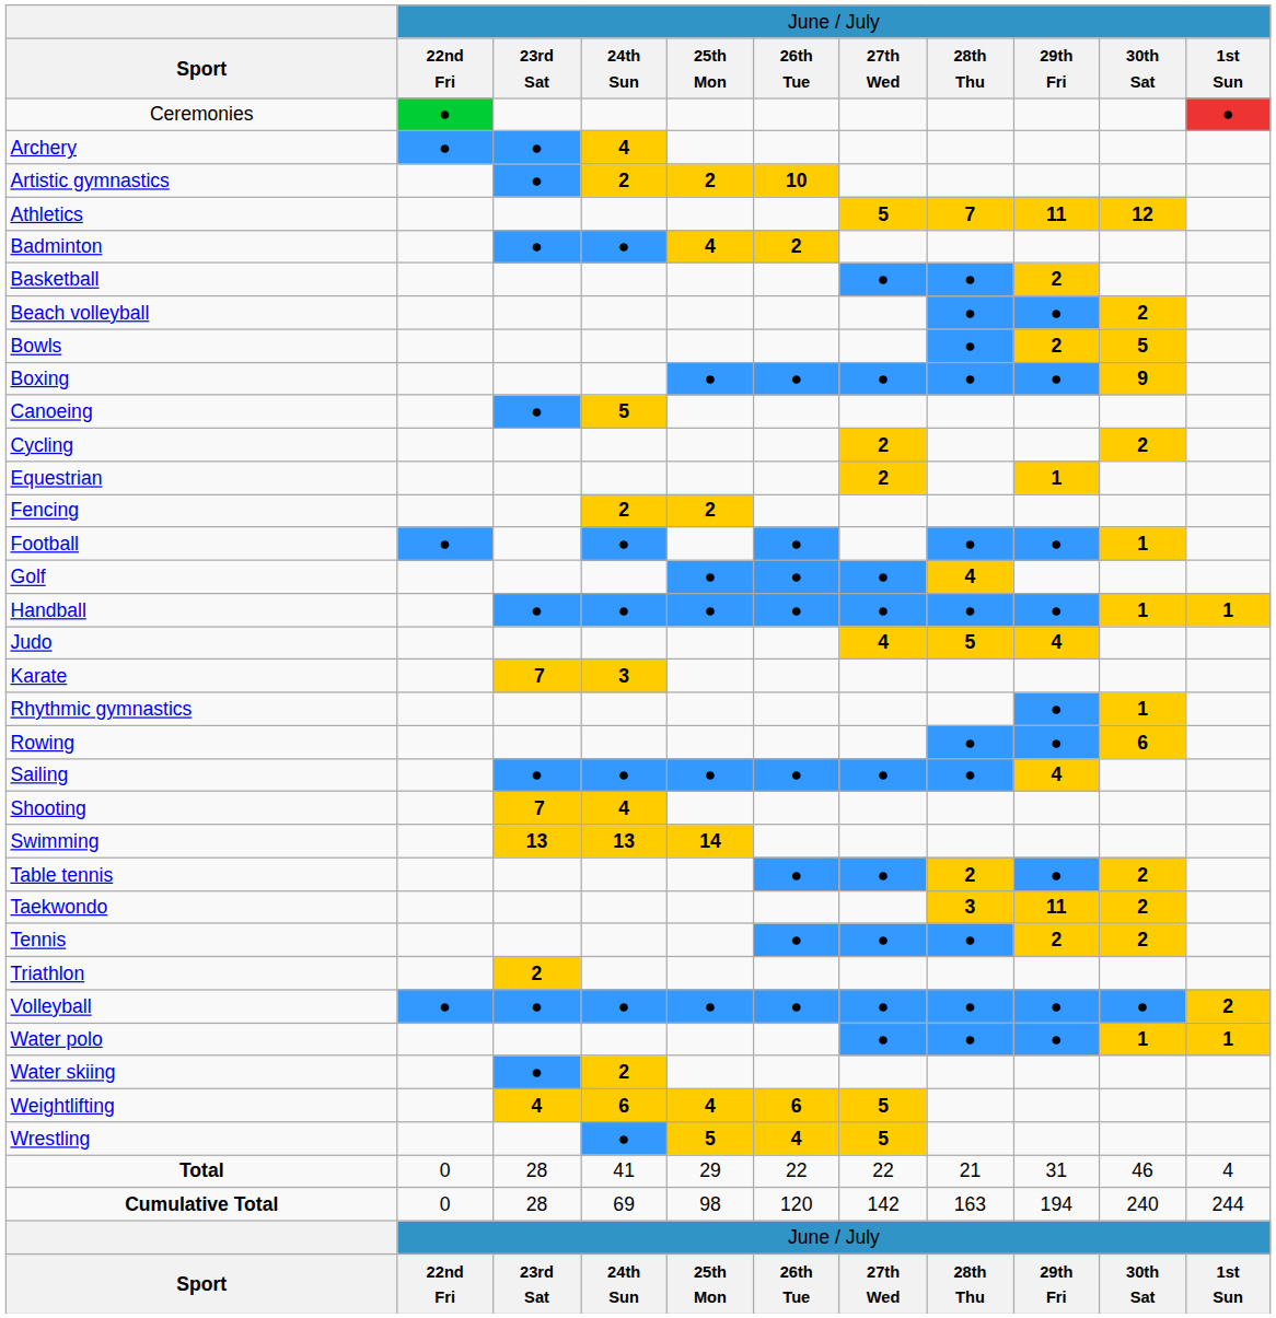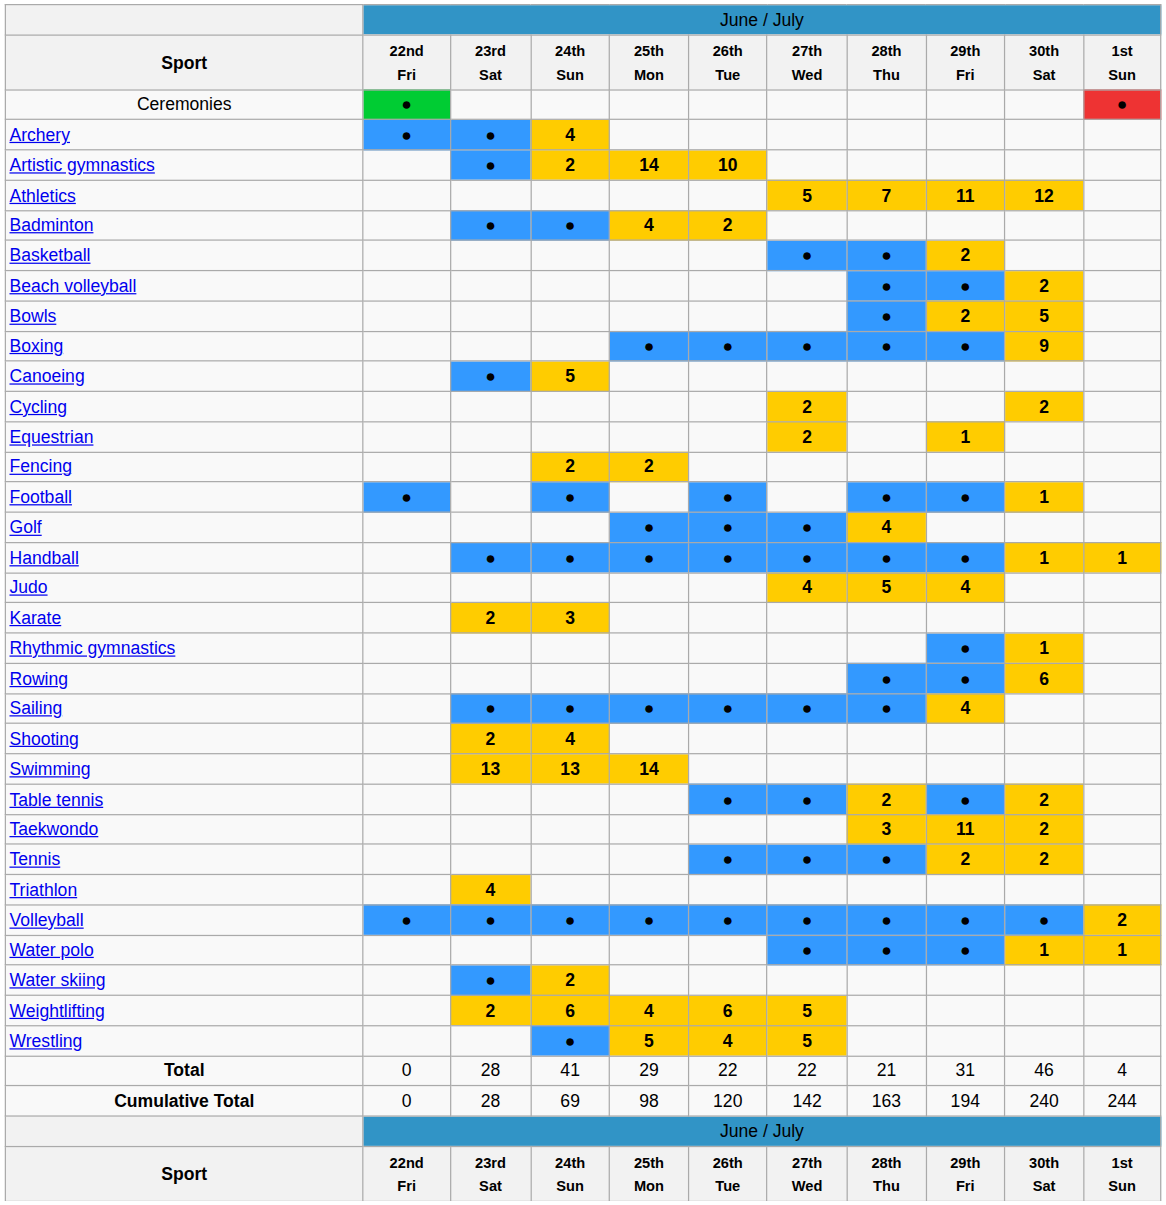 <table class="wikitable" style="margin:0.5em auto; font-size:90%; line-height:1.25em;width:75%;">
 <tr>
 <th></th>
 <td colspan="10" bgcolor="#3194C6" align="center"><span>June / July</span></td>
 </tr>
 <tr>
 <th>Sport</th>
 <th><small>22nd<br>Fri</small></th>
 <th><small>23rd<br>Sat</small></th>
 <th><small>24th<br>Sun</small></th>
 <th><small>25th<br>Mon</small></th>
 <th><small>26th<br>Tue</small></th>
 <th><small>27th<br>Wed</small></th>
 <th><small>28th<br>Thu</small></th>
 <th><small>29th<br>Fri</small></th>
 <th><small>30th<br>Sat</small></th>
 <th><small>1st<br>Sun</small></th>
 </tr>
 <tr align="center">
 <td>Ceremonies</td>
 <td bgcolor=#00cc33>●</td>
 <td></td>
 <td></td>
 <td></td>
 <td></td>
 <td></td>
 <td></td>
 <td></td>
 <td></td>
 <td bgcolor=#ee3333>●</td>
 </tr>
 <tr align="center">
 <td align="left"> <a href='#'>Archery</a></td>
 <td bgcolor=#3399ff>●</td>
 <td bgcolor=#3399ff>●</td>
 <td bgcolor=#ffcc00><strong>4</strong></td>
 <td></td>
 <td></td>
 <td></td>
 <td></td>
 <td></td>
 <td></td>
 <td></td>
 </tr>
 <tr align="center">
 <td align="left"> <a href='#'>Artistic gymnastics</a></td>
 <td></td>
 <td bgcolor=#3399ff>●</td>
 <td bgcolor=#ffcc00><strong>2</strong></td>
-<td bgcolor=#ffcc00><strong>2</strong></td>
+<td bgcolor=#ffcc00><strong>14</strong></td>
 <td bgcolor=#ffcc00><strong>10</strong></td>
 <td></td>
 <td></td>
 <td></td>
 <td></td>
 <td></td>
 </tr>
 <tr align="center">
 <td align="left"> <a href='#'>Athletics</a></td>
 <td></td>
 <td></td>
 <td></td>
 <td></td>
 <td></td>
 <td bgcolor=#ffcc00><strong>5</strong></td>
 <td bgcolor=#ffcc00><strong>7</strong></td>
 <td bgcolor=#ffcc00><strong>11</strong></td>
 <td bgcolor=#ffcc00><strong>12</strong></td>
 <td></td>
 </tr>
 <tr align="center">
 <td align="left"> <a href='#'>Badminton</a></td>
 <td></td>
 <td bgcolor=#3399ff>●</td>
 <td bgcolor=#3399ff>●</td>
 <td bgcolor=#ffcc00><strong>4</strong></td>
 <td bgcolor=#ffcc00><strong>2</strong></td>
 <td></td>
 <td></td>
 <td></td>
 <td></td>
 <td></td>
 </tr>
 <tr align="center">
 <td align="left"> <a href='#'>Basketball</a></td>
 <td></td>
 <td></td>
 <td></td>
 <td></td>
 <td></td>
 <td bgcolor=#3399ff>●</td>
 <td bgcolor=#3399ff>●</td>
 <td bgcolor=#ffcc00><strong>2</strong></td>
 <td></td>
 <td></td>
 </tr>
 <tr align="center">
 <td align="left"> <a href='#'>Beach volleyball</a></td>
 <td></td>
 <td></td>
 <td></td>
 <td></td>
 <td></td>
 <td></td>
 <td bgcolor=#3399ff>●</td>
 <td bgcolor=#3399ff>●</td>
 <td bgcolor=#ffcc00><strong>2</strong></td>
 <td></td>
 </tr>
 <tr align="center">
 <td align="left"> <a href='#'>Bowls</a></td>
 <td></td>
 <td></td>
 <td></td>
 <td></td>
 <td></td>
 <td></td>
 <td bgcolor=#3399ff>●</td>
 <td bgcolor=#ffcc00><strong>2</strong></td>
 <td bgcolor=#ffcc00><strong>5</strong></td>
 <td></td>
 </tr>
 <tr align="center">
 <td align="left"> <a href='#'>Boxing</a></td>
 <td></td>
 <td></td>
 <td></td>
 <td bgcolor=#3399ff>●</td>
 <td bgcolor=#3399ff>●</td>
 <td bgcolor=#3399ff>●</td>
 <td bgcolor=#3399ff>●</td>
 <td bgcolor=#3399ff>●</td>
 <td bgcolor=#ffcc00><strong>9</strong></td>
 <td></td>
 </tr>
 <tr align="center">
 <td align="left"> <a href='#'>Canoeing</a></td>
 <td></td>
 <td bgcolor=#3399ff>●</td>
 <td bgcolor=#ffcc00><strong>5</strong></td>
 <td></td>
 <td></td>
 <td></td>
 <td></td>
 <td></td>
 <td></td>
 <td></td>
 </tr>
 <tr align="center">
 <td align="left"> <a href='#'>Cycling</a></td>
 <td></td>
 <td></td>
 <td></td>
 <td></td>
 <td></td>
 <td bgcolor=#ffcc00><strong>2</strong></td>
 <td></td>
 <td></td>
 <td bgcolor=#ffcc00><strong>2</strong></td>
 <td></td>
 </tr>
 <tr align="center">
 <td align="left"> <a href='#'>Equestrian</a></td>
 <td></td>
 <td></td>
 <td></td>
 <td></td>
 <td></td>
 <td bgcolor=#ffcc00><strong>2</strong></td>
 <td></td>
 <td bgcolor=#ffcc00><strong>1</strong></td>
 <td></td>
 <td></td>
 </tr>
 <tr align="center">
 <td align="left"> <a href='#'>Fencing</a></td>
 <td></td>
 <td></td>
 <td bgcolor=#ffcc00><strong>2</strong></td>
 <td bgcolor=#ffcc00><strong>2</strong></td>
 <td></td>
 <td></td>
 <td></td>
 <td></td>
 <td></td>
 <td></td>
 </tr>
 <tr align="center">
 <td align="left"> <a href='#'>Football</a></td>
 <td bgcolor=#3399ff>●</td>
 <td></td>
 <td bgcolor=#3399ff>●</td>
 <td></td>
 <td bgcolor=#3399ff>●</td>
 <td></td>
 <td bgcolor=#3399ff>●</td>
 <td bgcolor=#3399ff>●</td>
 <td bgcolor=#ffcc00><strong>1</strong></td>
 <td></td>
 </tr>
 <tr align="center">
 <td align="left"> <a href='#'>Golf</a></td>
 <td></td>
 <td></td>
 <td></td>
 <td bgcolor=#3399ff>●</td>
 <td bgcolor=#3399ff>●</td>
 <td bgcolor=#3399ff>●</td>
 <td bgcolor=#ffcc00><strong>4</strong></td>
 <td></td>
 <td></td>
 <td></td>
 </tr>
 <tr align="center">
 <td align="left"> <a href='#'>Handball</a></td>
 <td></td>
 <td bgcolor=#3399ff>●</td>
 <td bgcolor=#3399ff>●</td>
 <td bgcolor=#3399ff>●</td>
 <td bgcolor=#3399ff>●</td>
 <td bgcolor=#3399ff>●</td>
 <td bgcolor=#3399ff>●</td>
 <td bgcolor=#3399ff>●</td>
 <td bgcolor=#ffcc00><strong>1</strong></td>
 <td bgcolor=#ffcc00><strong>1</strong></td>
 </tr>
 <tr align="center">
 <td align="left"> <a href='#'>Judo</a></td>
 <td></td>
 <td></td>
 <td></td>
 <td></td>
 <td></td>
 <td bgcolor=#ffcc00><strong>4</strong></td>
 <td bgcolor=#ffcc00><strong>5</strong></td>
 <td bgcolor=#ffcc00><strong>4</strong></td>
 <td></td>
 <td></td>
 </tr>
 <tr align="center">
 <td align="left"> <a href='#'>Karate</a></td>
 <td></td>
-<td bgcolor=#ffcc00> <strong>7</strong></td>
+<td bgcolor=#ffcc00><strong>2</strong></td>
 <td bgcolor=#ffcc00><strong>3</strong></td>
 <td></td>
 <td></td>
 <td></td>
 <td></td>
 <td></td>
 <td></td>
 <td></td>
 </tr>
 <tr align="center">
 <td align="left"> <a href='#'>Rhythmic gymnastics</a></td>
 <td></td>
 <td></td>
 <td></td>
 <td></td>
 <td></td>
 <td></td>
 <td></td>
 <td bgcolor=#3399ff>●</td>
 <td bgcolor=#ffcc00><strong>1</strong></td>
 <td></td>
 </tr>
 <tr align="center">
 <td align="left"> <a href='#'>Rowing</a></td>
 <td></td>
 <td></td>
 <td></td>
 <td></td>
 <td></td>
 <td></td>
 <td bgcolor=#3399ff>●</td>
 <td bgcolor=#3399ff>●</td>
 <td bgcolor=#ffcc00><strong>6</strong></td>
 <td></td>
 </tr>
 <tr align="center">
 <td align="left"> <a href='#'>Sailing</a></td>
 <td></td>
 <td bgcolor=#3399ff>●</td>
 <td bgcolor=#3399ff>●</td>
 <td bgcolor=#3399ff>●</td>
 <td bgcolor=#3399ff>●</td>
 <td bgcolor=#3399ff>●</td>
 <td bgcolor=#3399ff>●</td>
 <td bgcolor=#ffcc00><strong>4</strong></td>
 <td></td>
 <td></td>
 </tr>
 <tr align="center">
 <td align="left"> <a href='#'>Shooting</a></td>
 <td></td>
-<td bgcolor=#ffcc00> <strong>7</strong></td>
+<td bgcolor=#ffcc00><strong>2</strong></td>
 <td bgcolor=#ffcc00><strong>4</strong></td>
 <td></td>
 <td></td>
 <td></td>
 <td></td>
 <td></td>
 <td></td>
 <td></td>
 </tr>
 <tr align="center">
 <td align="left"> <a href='#'>Swimming</a></td>
 <td></td>
 <td bgcolor=#ffcc00><strong>13</strong></td>
 <td bgcolor=#ffcc00><strong>13</strong></td>
 <td bgcolor=#ffcc00><strong>14</strong></td>
 <td></td>
 <td></td>
 <td></td>
 <td></td>
 <td></td>
 <td></td>
 </tr>
 <tr align="center">
 <td align="left"> <a href='#'>Table tennis</a></td>
 <td></td>
 <td></td>
 <td></td>
 <td></td>
 <td bgcolor=#3399ff>●</td>
 <td bgcolor=#3399ff>●</td>
 <td bgcolor=#ffcc00><strong>2</strong></td>
 <td bgcolor=#3399ff>●</td>
 <td bgcolor=#ffcc00><strong>2</strong></td>
 <td></td>
 </tr>
 <tr align="center">
 <td align="left"> <a href='#'>Taekwondo</a></td>
 <td></td>
 <td></td>
 <td></td>
 <td></td>
 <td></td>
 <td></td>
 <td bgcolor=#ffcc00><strong>3</strong></td>
 <td bgcolor=#ffcc00><strong>11</strong></td>
 <td bgcolor=#ffcc00><strong>2</strong></td>
 <td></td>
 </tr>
 <tr align="center">
 <td align="left"> <a href='#'>Tennis</a></td>
 <td></td>
 <td></td>
 <td></td>
 <td></td>
 <td bgcolor=#3399ff>●</td>
 <td bgcolor=#3399ff>●</td>
 <td bgcolor=#3399ff>●</td>
 <td bgcolor=#ffcc00><strong>2</strong></td>
 <td bgcolor=#ffcc00><strong>2</strong></td>
 <td></td>
 </tr>
 <tr align="center">
 <td align="left"> <a href='#'>Triathlon</a></td>
 <td></td>
-<td bgcolor=#ffcc00><strong>2</strong></td>
+<td bgcolor=#ffcc00><strong>4</strong></td>
 <td></td>
 <td></td>
 <td></td>
 <td></td>
 <td></td>
 <td></td>
 <td></td>
 <td></td>
 </tr>
 <tr align="center">
 <td align="left"> <a href='#'>Volleyball</a></td>
 <td bgcolor=#3399ff>●</td>
 <td bgcolor=#3399ff>●</td>
 <td bgcolor=#3399ff>●</td>
 <td bgcolor=#3399ff>●</td>
 <td bgcolor=#3399ff>●</td>
 <td bgcolor=#3399ff>●</td>
 <td bgcolor=#3399ff>●</td>
 <td bgcolor=#3399ff>●</td>
 <td bgcolor=#3399ff>●</td>
 <td bgcolor=#ffcc00><strong>2</strong></td>
 </tr>
 <tr align="center">
 <td align="left"> <a href='#'>Water polo</a></td>
 <td></td>
 <td></td>
 <td></td>
 <td></td>
 <td></td>
 <td bgcolor=#3399ff>●</td>
 <td bgcolor=#3399ff>●</td>
 <td bgcolor=#3399ff>●</td>
 <td bgcolor=#ffcc00><strong>1</strong></td>
 <td bgcolor=#ffcc00><strong>1</strong></td>
 </tr>
 <tr align="center">
 <td align="left"> <a href='#'>Water skiing</a></td>
 <td></td>
 <td bgcolor=#3399ff>●</td>
 <td bgcolor=#ffcc00><strong>2</strong></td>
 <td></td>
 <td></td>
 <td></td>
 <td></td>
 <td></td>
 <td></td>
 <td></td>
 </tr>
 <tr align="center">
 <td align="left"> <a href='#'>Weightlifting</a></td>
 <td></td>
-<td bgcolor=#ffcc00><strong>4</strong></td>
+<td bgcolor=#ffcc00><strong>2</strong></td>
 <td bgcolor=#ffcc00><strong>6</strong></td>
 <td bgcolor=#ffcc00><strong>4</strong></td>
 <td bgcolor=#ffcc00><strong>6</strong></td>
 <td bgcolor=#ffcc00><strong>5</strong></td>
 <td></td>
 <td></td>
 <td></td>
 <td></td>
 </tr>
 <tr align="center">
 <td align="left"> <a href='#'>Wrestling</a></td>
 <td></td>
 <td></td>
 <td bgcolor=#3399ff>●</td>
 <td bgcolor=#ffcc00><strong>5</strong></td>
 <td bgcolor=#ffcc00><strong>4</strong></td>
 <td bgcolor=#ffcc00><strong>5</strong></td>
 <td></td>
 <td></td>
 <td></td>
 <td></td>
 </tr>
 <tr align="center">
 <td><strong>Total</strong></td>
 <td>0</td>
 <td>28</td>
 <td>41</td>
 <td>29</td>
 <td>22</td>
 <td>22</td>
 <td>21</td>
 <td>31</td>
 <td>46</td>
 <td>4</td>
 </tr>
 <tr align="center">
 <td><strong>Cumulative Total</strong></td>
 <td>0</td>
 <td>28</td>
 <td>69</td>
 <td>98</td>
 <td>120</td>
 <td>142</td>
 <td>163</td>
 <td>194</td>
 <td>240</td>
 <td>244</td>
 </tr>
 <tr>
 <th></th>
 <td colspan="10" bgcolor="#3194C6" align="center"><span>June / July</span></td>
 </tr>
 <tr>
 <th>Sport</th>
 <th><small>22nd<br>Fri</small></th>
 <th><small>23rd<br>Sat</small></th>
 <th><small>24th<br>Sun</small></th>
 <th><small>25th<br>Mon</small></th>
 <th><small>26th<br>Tue</small></th>
 <th><small>27th<br>Wed</small></th>
 <th><small>28th<br>Thu</small></th>
 <th><small>29th<br>Fri</small></th>
 <th><small>30th<br>Sat</small></th>
 <th><small>1st<br>Sun</small></th>
 </tr>
 </table>
